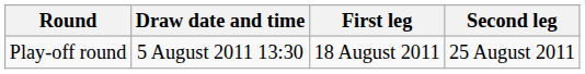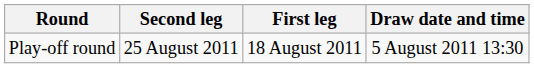 <table class="wikitable" style="text-align:center">
 <tr>
 <th>Round</th>
+<th>Second leg</th>
+<th>First leg</th>
 <th>Draw date and time</th>
-<th>First leg</th>
-<th>Second leg</th>
 </tr>
 <tr>
 <td>Play-off round</td>
+<td>25 August 2011</td>
+<td>18 August 2011</td>
 <td>5 August 2011 13:30</td>
-<td>18 August 2011</td>
-<td>25 August 2011</td>
 </tr>
 </table>
